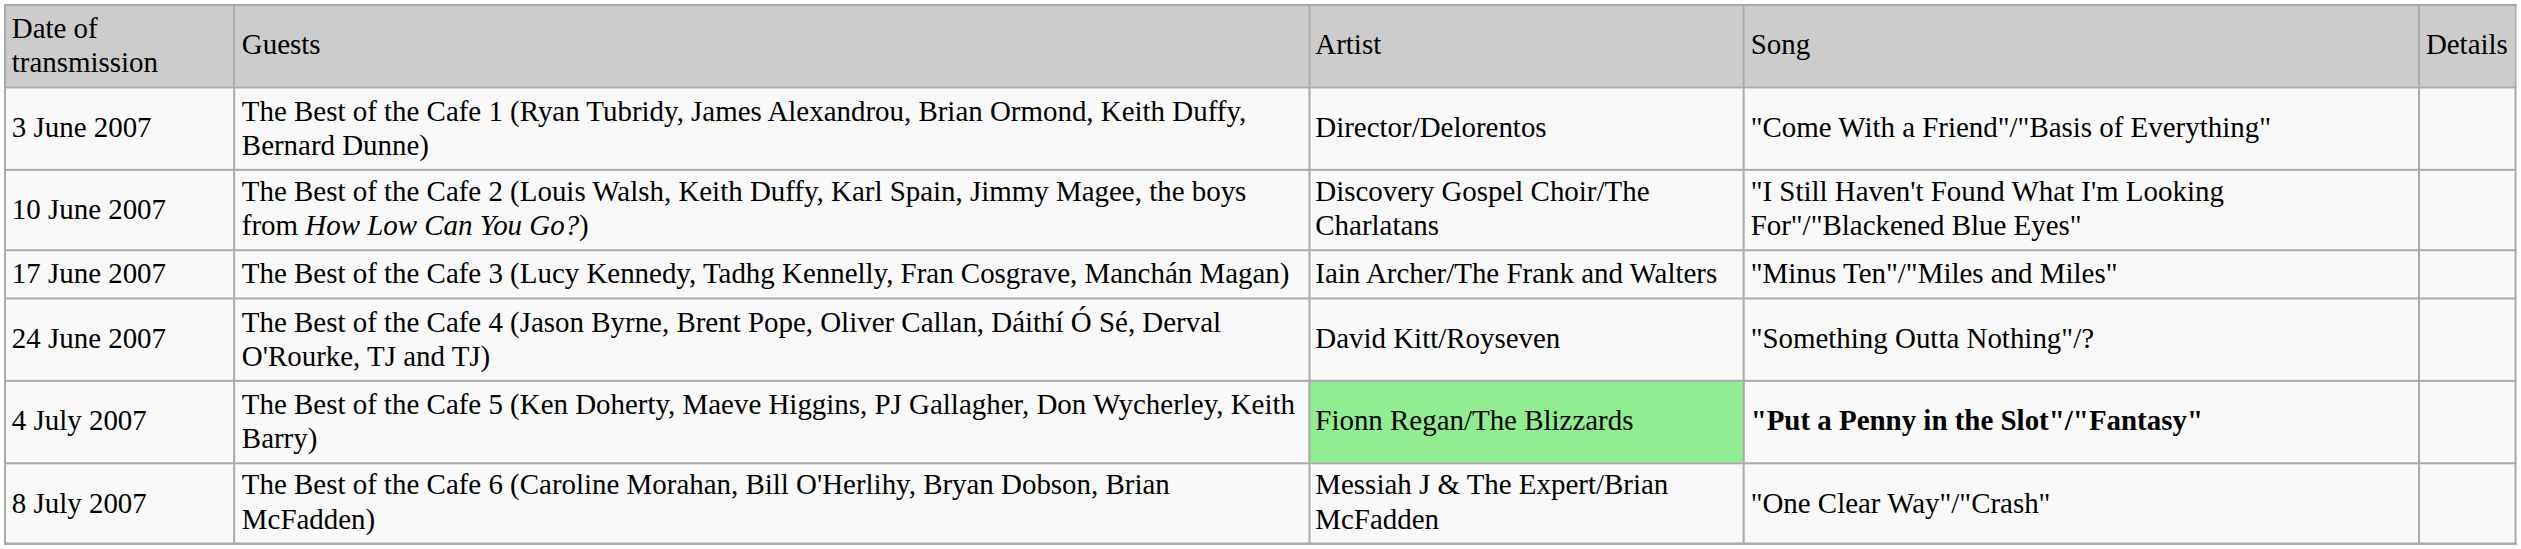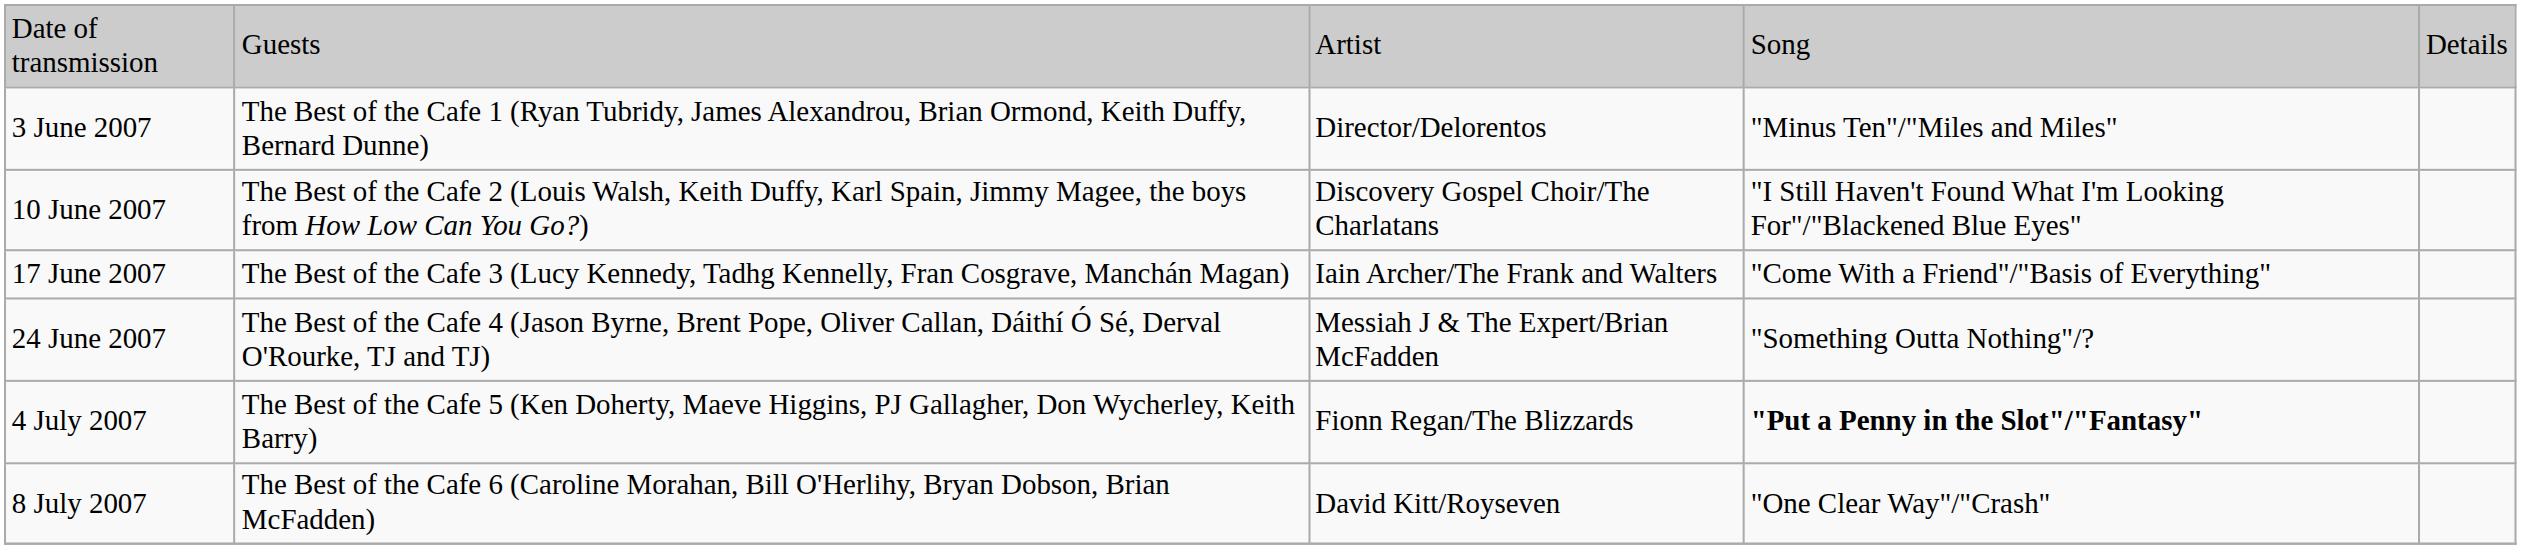 <table class="wikitable" style="font-size:90%">
 <tr bgcolor="#CCCCCC">
 <td>Date of transmission</td>
 <td>Guests</td>
 <td>Artist</td>
 <td>Song</td>
 <td>Details</td>
 </tr>
 <tr>
 <td>3 June 2007</td>
 <td>The Best of the Cafe 1 (Ryan Tubridy, James Alexandrou, Brian Ormond, Keith Duffy, Bernard Dunne)</td>
 <td>Director/Delorentos</td>
-<td>"Come With a Friend"/"Basis of Everything"</td>
+<td>"Minus Ten"/"Miles and Miles"</td>
 <td></td>
 </tr>
 <tr>
 <td>10 June 2007</td>
 <td>The Best of the Cafe 2 (Louis Walsh, Keith Duffy, Karl Spain, Jimmy Magee, the boys from <em>How Low Can You Go?</em>)</td>
 <td>Discovery Gospel Choir/The Charlatans</td>
 <td>"I Still Haven't Found What I'm Looking For"/"Blackened Blue Eyes"</td>
 <td></td>
 </tr>
 <tr>
 <td>17 June 2007</td>
 <td>The Best of the Cafe 3 (Lucy Kennedy, Tadhg Kennelly, Fran Cosgrave, Manchán Magan)</td>
 <td>Iain Archer/The Frank and Walters</td>
-<td>"Minus Ten"/"Miles and Miles"</td>
+<td>"Come With a Friend"/"Basis of Everything"</td>
 <td></td>
 </tr>
 <tr>
 <td>24 June 2007</td>
 <td>The Best of the Cafe 4 (Jason Byrne, Brent Pope, Oliver Callan, Dáithí Ó Sé, Derval O'Rourke, TJ and TJ)</td>
-<td>David Kitt/Royseven</td>
+<td>Messiah J & The Expert/Brian McFadden</td>
 <td>"Something Outta Nothing"/?</td>
 <td></td>
 </tr>
 <tr>
 <td>4 July 2007</td>
 <td>The Best of the Cafe 5 (Ken Doherty, Maeve Higgins, PJ Gallagher, Don Wycherley, Keith Barry)</td>
-<td style="background: lightgreen;">Fionn Regan/The Blizzards</td>
+<td>Fionn Regan/The Blizzards</td>
 <td><strong>"Put a Penny in the Slot"/"Fantasy"</strong></td>
 <td></td>
 </tr>
 <tr>
 <td>8 July 2007</td>
 <td>The Best of the Cafe 6 (Caroline Morahan, Bill O'Herlihy, Bryan Dobson, Brian McFadden)</td>
-<td>Messiah J & The Expert/Brian McFadden</td>
+<td>David Kitt/Royseven</td>
 <td>"One Clear Way"/"Crash"</td>
 <td></td>
 </tr>
 <tr>
 </tr>
 </table>
